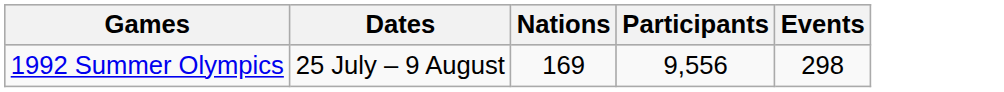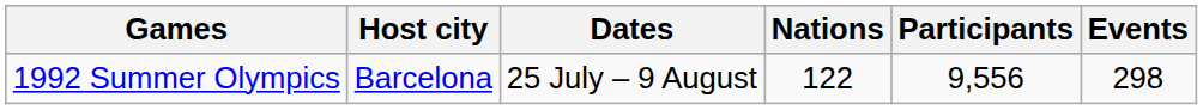 <table class="wikitable">
 <tr>
 <th>Games</th>
+<th>Host city</th>
 <th>Dates</th>
 <th>Nations</th>
 <th>Participants</th>
 <th>Events</th>
 </tr>
 <tr>
 <td><a href='#'>1992 Summer Olympics</a></td>
+<td><a href='#'>Barcelona</a></td>
 <td>25 July – 9 August</td>
-<td style="text-align:center;">169</td>
+<td style="text-align:center;">122</td>
 <td style="text-align:center;">9,556</td>
 <td style="text-align:center;">298</td>
 </tr>
 </table>
